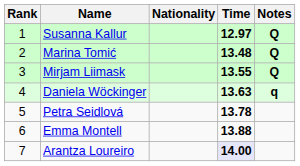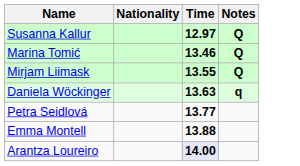 <table class="wikitable sortable" style="text-align:center">
 <tr>
-<th>Rank</th>
 <th>Name</th>
 <th>Nationality</th>
 <th>Time</th>
 <th>Notes</th>
 </tr>
 <tr bgcolor=ccffcc>
-<td>1</td>
 <td align=left><a href='#'>Susanna Kallur</a></td>
 <td align=left></td>
 <td><strong>12.97</strong></td>
 <td><strong>Q</strong></td>
 </tr>
 <tr bgcolor=ccffcc>
-<td>2</td>
 <td align=left><a href='#'>Marina Tomić</a></td>
 <td align=left></td>
-<td><strong>13.48</strong></td>
+<td><strong>13.46</strong></td>
 <td><strong>Q</strong></td>
 </tr>
 <tr bgcolor=ccffcc>
-<td>3</td>
 <td align=left><a href='#'>Mirjam Liimask</a></td>
 <td align=left></td>
 <td><strong>13.55</strong></td>
 <td><strong>Q</strong></td>
 </tr>
 <tr bgcolor=ddffdd>
-<td>4</td>
 <td align=left><a href='#'>Daniela Wöckinger</a></td>
 <td align=left></td>
 <td><strong>13.63</strong></td>
 <td><strong>q</strong></td>
 </tr>
 <tr>
-<td>5</td>
 <td align=left><a href='#'>Petra Seidlová</a></td>
 <td align=left></td>
-<td><strong>13.78</strong></td>
+<td><strong>13.77</strong></td>
 <td></td>
 </tr>
 <tr>
-<td>6</td>
 <td align=left><a href='#'>Emma Montell</a></td>
 <td align=left></td>
 <td><strong>13.88</strong></td>
 <td></td>
 </tr>
 <tr>
-<td>7</td>
 <td align=left><a href='#'>Arantza Loureiro</a></td>
 <td align=left></td>
 <td style="background: lavender;"><strong>14.00</strong></td>
 <td></td>
 </tr>
 </table>
